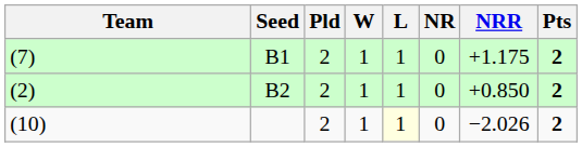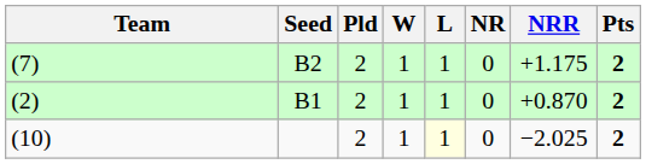 <table class="wikitable" style="text-align:center">
 <tr>
 <th width="175">Team</th>
 <th width="25">Seed</th>
 <th width="20"><abbr>Pld</abbr></th>
 <th width="20"><abbr>W</abbr></th>
 <th width="20"><abbr>L</abbr></th>
 <th width="20"><abbr>NR</abbr></th>
 <th width="50"><abbr><a href='#'>NRR</a></abbr></th>
 <th width="20"><abbr>Pts</abbr></th>
 </tr>
 <tr style="background-color:#ccffcc">
 <td style="text-align:left"> (7)</td>
-<td>B1</td>
+<td>B2</td>
 <td>2</td>
 <td>1</td>
 <td>1</td>
 <td>0</td>
 <td>+1.175</td>
 <td><strong>2</strong></td>
 </tr>
 <tr style="background-color:#ccffcc">
 <td style="text-align:left"> (2)</td>
-<td>B2</td>
+<td>B1</td>
 <td>2</td>
 <td>1</td>
 <td>1</td>
 <td>0</td>
-<td>+0.850</td>
+<td>+0.870</td>
 <td><strong>2</strong></td>
 </tr>
 <tr>
 <td style="text-align:left"> (10)</td>
 <td></td>
 <td>2</td>
 <td>1</td>
 <td style="background: lightyellow;">1</td>
 <td>0</td>
-<td>−2.026</td>
+<td>−2.025</td>
 <td><strong>2</strong></td>
 </tr>
 </table>
